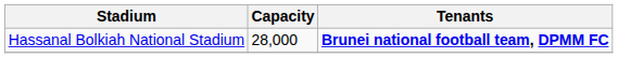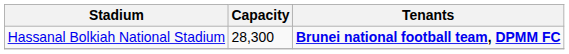 <table class="wikitable sortable">
 <tr>
 <th>Stadium</th>
 <th>Capacity</th>
 <th>Tenants</th>
 </tr>
 <tr>
 <td><a href='#'>Hassanal Bolkiah National Stadium</a></td>
-<td>28,000</td>
+<td>28,300</td>
 <td><strong><a href='#'>Brunei national football team</a>, <a href='#'>DPMM FC</a></strong></td>
 </tr>
 <tr>
 </tr>
 </table>
